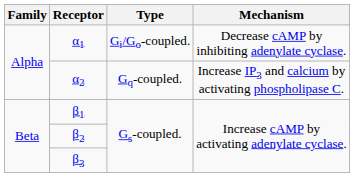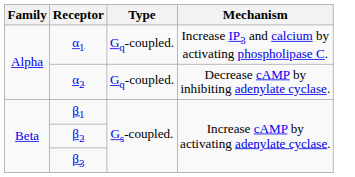 <table class="wikitable floatright" style="text-align:center;" border="10">
 <tr>
 <th>Family</th>
 <th>Receptor</th>
 <th>Type</th>
 <th>Mechanism</th>
 </tr>
 <tr>
 <td rowspan=2><a href='#'>Alpha</a></td>
 <td><a href='#'>α<sub>1</sub></a></td>
-<td><a href='#'>G<sub>i</sub>/G<sub>o</sub></a>-coupled.</td>
-<td>Decrease <a href='#'>cAMP</a> by<br>inhibiting <a href='#'>adenylate cyclase</a>.</td>
+<td><a href='#'>G<sub>q</sub></a>-coupled.</td>
+<td>Increase <a href='#'>IP<sub>3</sub></a> and <a href='#'>calcium</a> by<br>activating <a href='#'>phospholipase C</a>.</td>
 </tr>
 <tr>
 <td><a href='#'>α<sub>2</sub></a></td>
 <td><a href='#'>G<sub>q</sub></a>-coupled.</td>
-<td>Increase <a href='#'>IP<sub>3</sub></a> and <a href='#'>calcium</a> by<br>activating <a href='#'>phospholipase C</a>.</td>
+<td>Decrease <a href='#'>cAMP</a> by<br>inhibiting <a href='#'>adenylate cyclase</a>.</td>
 </tr>
 <tr>
 <td rowspan=3><a href='#'>Beta</a></td>
 <td><a href='#'>β<sub>1</sub></a></td>
 <td rowspan=3><a href='#'>G<sub>s</sub></a>-coupled.</td>
 <td rowspan=3>Increase <a href='#'>cAMP</a> by<br>activating <a href='#'>adenylate cyclase</a>.</td>
 </tr>
 <tr>
 <td><a href='#'>β<sub>2</sub></a></td>
 </tr>
 <tr>
 <td><a href='#'>β<sub>3</sub></a></td>
 </tr>
 </table>
